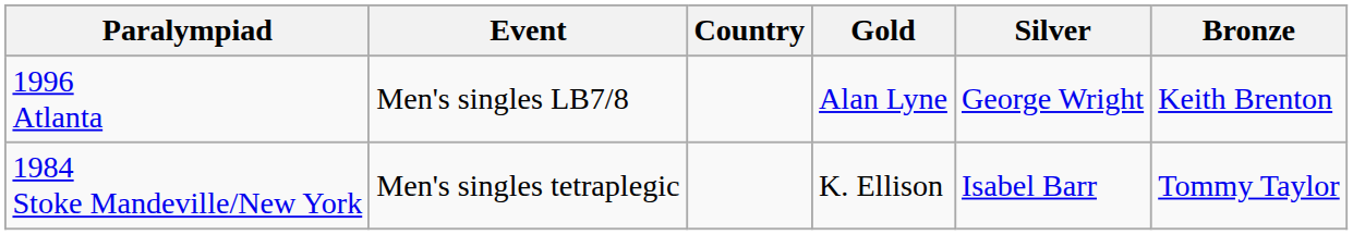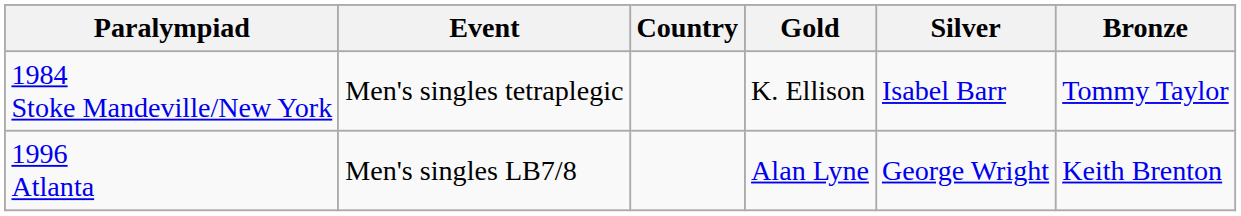 <table class="wikitable" style="font-size:95%">
 <tr>
 <th>Paralympiad</th>
 <th>Event</th>
 <th>Country</th>
 <th>Gold</th>
 <th>Silver</th>
 <th>Bronze</th>
 </tr>
 <tr>
+<td><a href='#'>1984<br>Stoke Mandeville/New York</a></td>
+<td>Men's singles tetraplegic<br></td>
+<td></td>
+<td>K. Ellison</td>
+<td><a href='#'>Isabel Barr</a></td>
+<td><a href='#'>Tommy Taylor</a></td>
+</tr>
+<tr>
 <td><a href='#'>1996<br> Atlanta</a></td>
 <td>Men's singles LB7/8<br></td>
 <td></td>
 <td><a href='#'>Alan Lyne</a></td>
 <td><a href='#'>George Wright</a></td>
 <td><a href='#'>Keith Brenton</a></td>
 </tr>
-<tr>
-<td><a href='#'>1984<br>Stoke Mandeville/New York</a></td>
-<td>Men's singles tetraplegic<br></td>
-<td></td>
-<td>K. Ellison</td>
-<td><a href='#'>Isabel Barr</a></td>
-<td><a href='#'>Tommy Taylor</a></td>
-</tr>
 </table>
